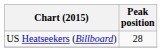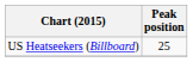 <table class="wikitable" style="text-align:center;">
 <tr>
 <th>Chart (2015)</th>
 <th>Peak<br>position</th>
 </tr>
 <tr>
 <td>US <a href='#'>Heatseekers</a> (<em><a href='#'>Billboard</a></em>)</td>
-<td>28</td>
+<td>25</td>
 </tr>
 <tr>
 </tr>
 </table>
